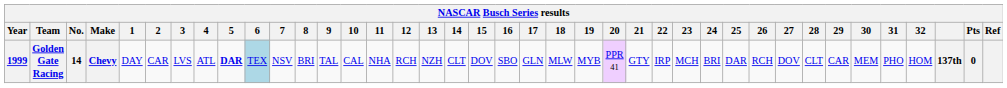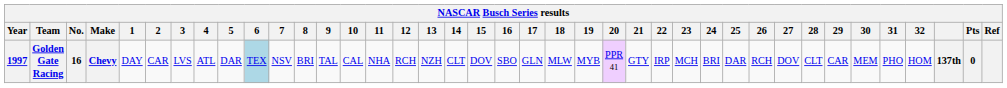 <table class="wikitable" style="text-align:center; font-size:75%">
 <tr>
 <th colspan=42><a href='#'>NASCAR</a> <a href='#'>Busch Series</a> results</th>
 </tr>
 <tr>
 <th>Year</th>
 <th>Team</th>
 <th>No.</th>
 <th>Make</th>
 <th>1</th>
 <th>2</th>
 <th>3</th>
 <th>4</th>
 <th>5</th>
 <th>6</th>
 <th>7</th>
 <th>8</th>
 <th>9</th>
 <th>10</th>
 <th>11</th>
 <th>12</th>
 <th>13</th>
 <th>14</th>
 <th>15</th>
 <th>16</th>
 <th>17</th>
 <th>18</th>
 <th>19</th>
 <th>20</th>
 <th>21</th>
 <th>22</th>
 <th>23</th>
 <th>24</th>
 <th>25</th>
 <th>26</th>
 <th>27</th>
 <th>28</th>
 <th>29</th>
 <th>30</th>
 <th>31</th>
 <th>32</th>
 <th></th>
 <th>Pts</th>
 <th>Ref</th>
 </tr>
 <tr>
-<th><a href='#'>1999</a></th>
+<th><a href='#'>1997</a></th>
 <th><a href='#'>Golden Gate Racing</a></th>
-<th>14</th>
+<th>16</th>
 <th><a href='#'>Chevy</a></th>
 <td><a href='#'>DAY</a></td>
 <td><a href='#'>CAR</a></td>
 <td><a href='#'>LVS</a></td>
 <td><a href='#'>ATL</a></td>
-<td><strong><a href='#'>DAR</a></strong></td>
+<td><a href='#'>DAR</a></td>
 <td style="background: lightblue;"><a href='#'>TEX</a></td>
 <td><a href='#'>NSV</a></td>
 <td><a href='#'>BRI</a></td>
 <td><a href='#'>TAL</a></td>
 <td><a href='#'>CAL</a></td>
 <td><a href='#'>NHA</a></td>
 <td><a href='#'>RCH</a></td>
 <td><a href='#'>NZH</a></td>
 <td><a href='#'>CLT</a></td>
 <td><a href='#'>DOV</a></td>
 <td><a href='#'>SBO</a></td>
 <td><a href='#'>GLN</a></td>
 <td><a href='#'>MLW</a></td>
 <td><a href='#'>MYB</a></td>
 <td style="background:#EFCFFF;"><a href='#'>PPR</a><br><small>41</small></td>
 <td><a href='#'>GTY</a></td>
 <td><a href='#'>IRP</a></td>
 <td><a href='#'>MCH</a></td>
 <td><a href='#'>BRI</a></td>
 <td><a href='#'>DAR</a></td>
 <td><a href='#'>RCH</a></td>
 <td><a href='#'>DOV</a></td>
 <td><a href='#'>CLT</a></td>
 <td><a href='#'>CAR</a></td>
 <td><a href='#'>MEM</a></td>
 <td><a href='#'>PHO</a></td>
 <td><a href='#'>HOM</a></td>
 <th>137th</th>
 <th>0</th>
 <th></th>
 </tr>
 </table>
